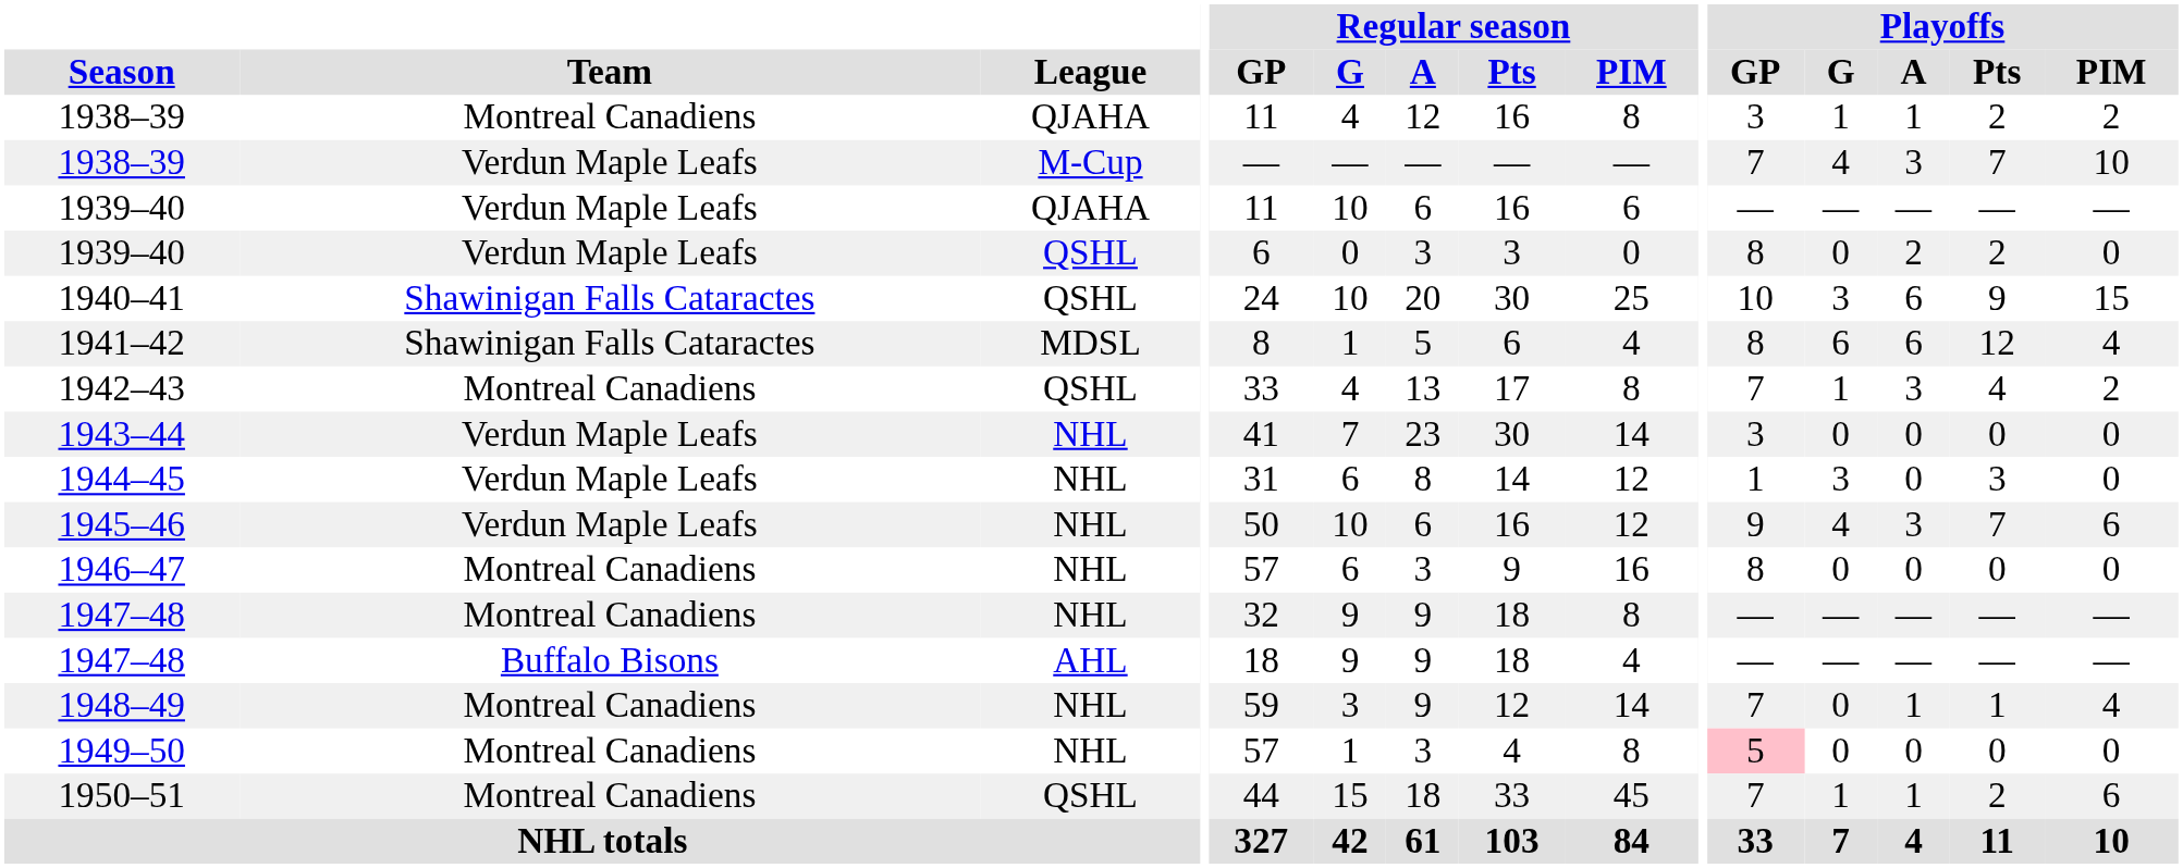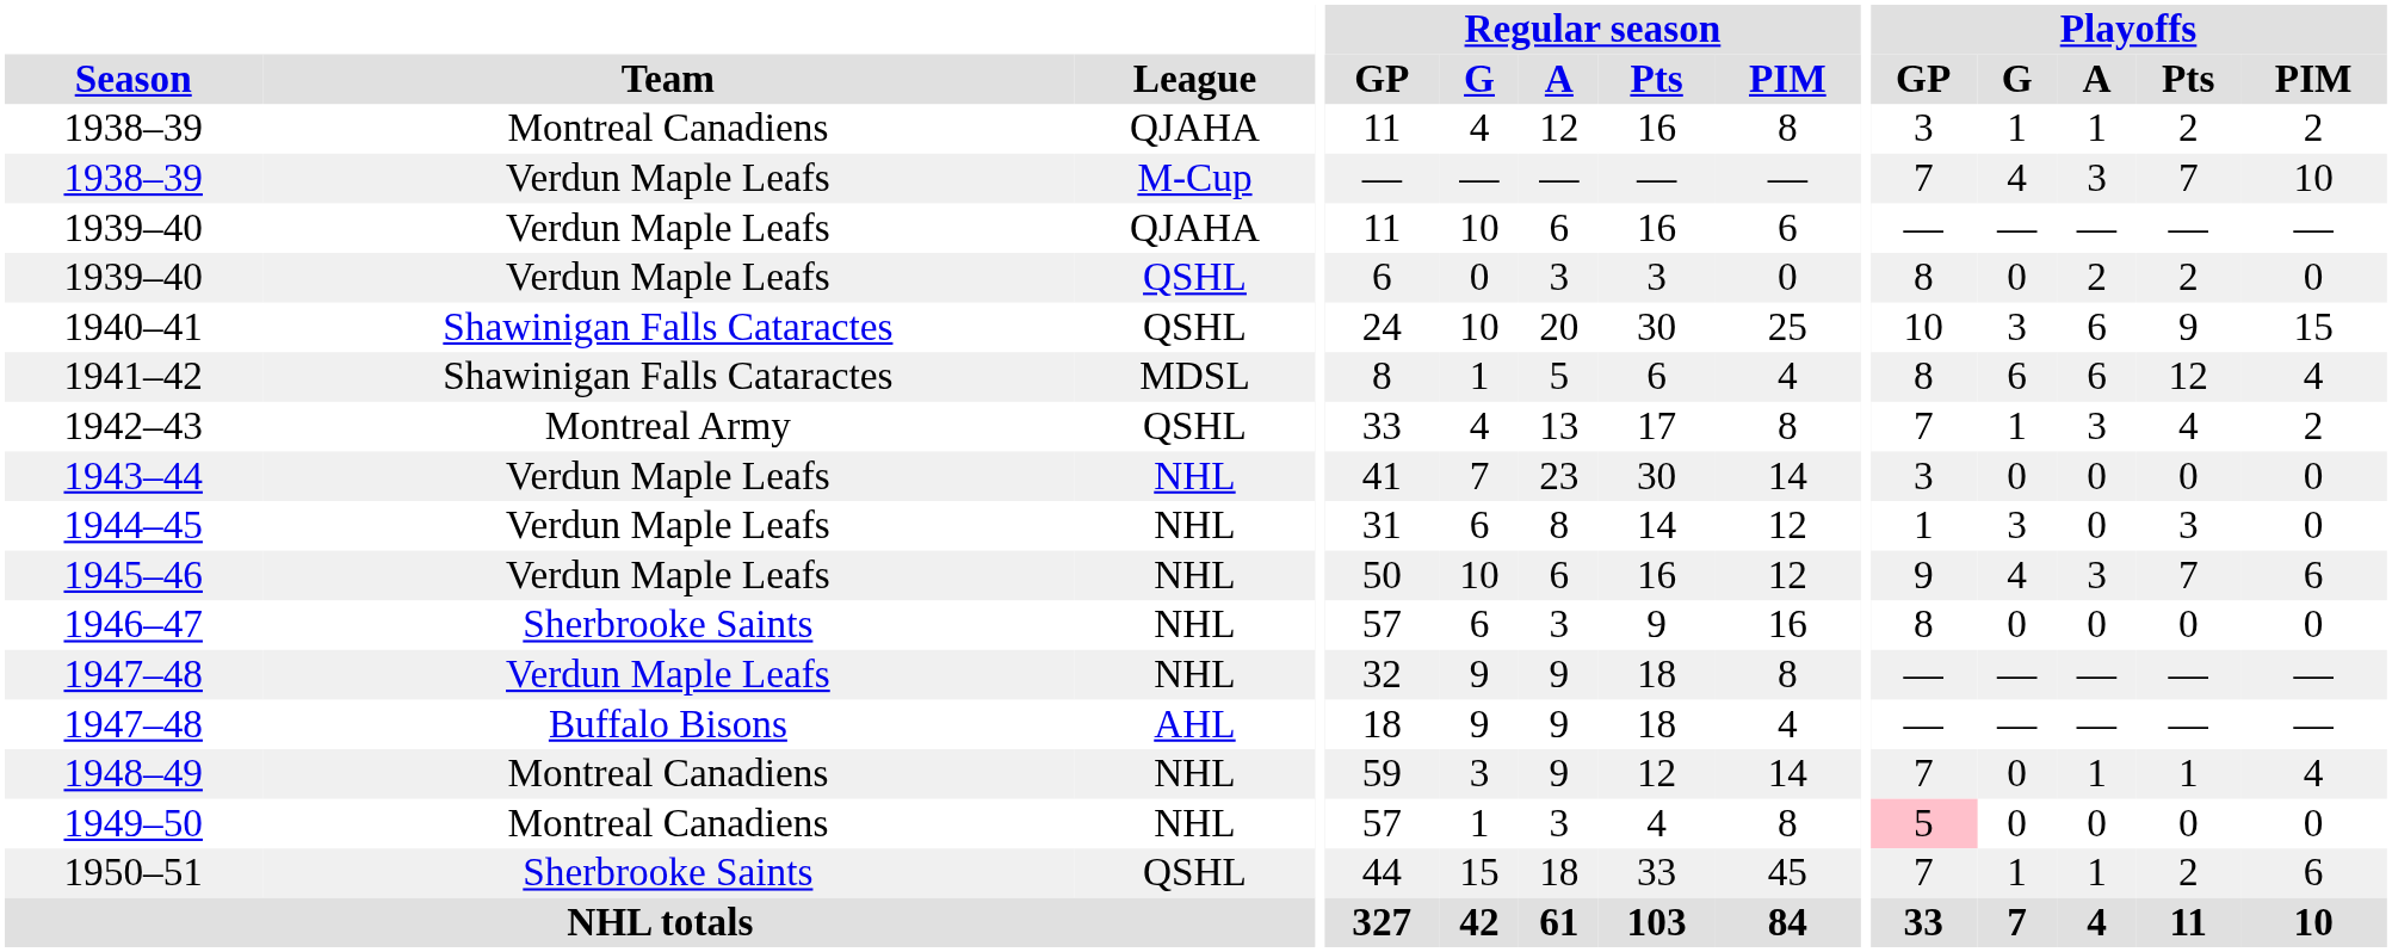 <table border="0" cellpadding="1" cellspacing="0" style="text-align:center; width:60em">
 <tr bgcolor="#e0e0e0">
 <th colspan="3" bgcolor="#ffffff"></th>
 <th rowspan="100" bgcolor="#ffffff"></th>
 <th colspan="5"><a href='#'>Regular season</a></th>
 <th rowspan="100" bgcolor="#ffffff"></th>
 <th colspan="5"><a href='#'>Playoffs</a></th>
 </tr>
 <tr bgcolor="#e0e0e0">
 <th><a href='#'>Season</a></th>
 <th>Team</th>
 <th>League</th>
 <th>GP</th>
 <th><a href='#'>G</a></th>
 <th><a href='#'>A</a></th>
 <th><a href='#'>Pts</a></th>
 <th><a href='#'>PIM</a></th>
 <th>GP</th>
 <th>G</th>
 <th>A</th>
 <th>Pts</th>
 <th>PIM</th>
 </tr>
 <tr>
 <td>1938–39</td>
 <td>Montreal Canadiens</td>
 <td>QJAHA</td>
 <td>11</td>
 <td>4</td>
 <td>12</td>
 <td>16</td>
 <td>8</td>
 <td>3</td>
 <td>1</td>
 <td>1</td>
 <td>2</td>
 <td>2</td>
 </tr>
 <tr bgcolor="#f0f0f0">
 <td><a href='#'>1938–39</a></td>
 <td>Verdun Maple Leafs</td>
 <td><a href='#'>M-Cup</a></td>
 <td>—</td>
 <td>—</td>
 <td>—</td>
 <td>—</td>
 <td>—</td>
 <td>7</td>
 <td>4</td>
 <td>3</td>
 <td>7</td>
 <td>10</td>
 </tr>
 <tr>
 <td>1939–40</td>
 <td>Verdun Maple Leafs</td>
 <td>QJAHA</td>
 <td>11</td>
 <td>10</td>
 <td>6</td>
 <td>16</td>
 <td>6</td>
 <td>—</td>
 <td>—</td>
 <td>—</td>
 <td>—</td>
 <td>—</td>
 </tr>
 <tr bgcolor="#f0f0f0">
 <td>1939–40</td>
 <td>Verdun Maple Leafs</td>
 <td><a href='#'>QSHL</a></td>
 <td>6</td>
 <td>0</td>
 <td>3</td>
 <td>3</td>
 <td>0</td>
 <td>8</td>
 <td>0</td>
 <td>2</td>
 <td>2</td>
 <td>0</td>
 </tr>
 <tr>
 <td>1940–41</td>
 <td><a href='#'>Shawinigan Falls Cataractes</a></td>
 <td>QSHL</td>
 <td>24</td>
 <td>10</td>
 <td>20</td>
 <td>30</td>
 <td>25</td>
 <td>10</td>
 <td>3</td>
 <td>6</td>
 <td>9</td>
 <td>15</td>
 </tr>
 <tr bgcolor="#f0f0f0">
 <td>1941–42</td>
 <td>Shawinigan Falls Cataractes</td>
 <td>MDSL</td>
 <td>8</td>
 <td>1</td>
 <td>5</td>
 <td>6</td>
 <td>4</td>
 <td>8</td>
 <td>6</td>
 <td>6</td>
 <td>12</td>
 <td>4</td>
 </tr>
 <tr>
 <td>1942–43</td>
-<td>Montreal Canadiens</td>
+<td>Montreal Army</td>
 <td>QSHL</td>
 <td>33</td>
 <td>4</td>
 <td>13</td>
 <td>17</td>
 <td>8</td>
 <td>7</td>
 <td>1</td>
 <td>3</td>
 <td>4</td>
 <td>2</td>
 </tr>
 <tr bgcolor="#f0f0f0">
 <td><a href='#'>1943–44</a></td>
 <td>Verdun Maple Leafs</td>
 <td><a href='#'>NHL</a></td>
 <td>41</td>
 <td>7</td>
 <td>23</td>
 <td>30</td>
 <td>14</td>
 <td>3</td>
 <td>0</td>
 <td>0</td>
 <td>0</td>
 <td>0</td>
 </tr>
 <tr>
 <td><a href='#'>1944–45</a></td>
 <td>Verdun Maple Leafs</td>
 <td>NHL</td>
 <td>31</td>
 <td>6</td>
 <td>8</td>
 <td>14</td>
 <td>12</td>
 <td>1</td>
 <td>3</td>
 <td>0</td>
 <td>3</td>
 <td>0</td>
 </tr>
 <tr bgcolor="#f0f0f0">
 <td><a href='#'>1945–46</a></td>
 <td>Verdun Maple Leafs</td>
 <td>NHL</td>
 <td>50</td>
 <td>10</td>
 <td>6</td>
 <td>16</td>
 <td>12</td>
 <td>9</td>
 <td>4</td>
 <td>3</td>
 <td>7</td>
 <td>6</td>
 </tr>
 <tr>
 <td><a href='#'>1946–47</a></td>
-<td>Montreal Canadiens</td>
+<td><a href='#'>Sherbrooke Saints</a></td>
 <td>NHL</td>
 <td>57</td>
 <td>6</td>
 <td>3</td>
 <td>9</td>
 <td>16</td>
 <td>8</td>
 <td>0</td>
 <td>0</td>
 <td>0</td>
 <td>0</td>
 </tr>
 <tr bgcolor="#f0f0f0">
 <td><a href='#'>1947–48</a></td>
-<td>Montreal Canadiens</td>
+<td><a href='#'>Verdun Maple Leafs</a></td>
 <td>NHL</td>
 <td>32</td>
 <td>9</td>
 <td>9</td>
 <td>18</td>
 <td>8</td>
 <td>—</td>
 <td>—</td>
 <td>—</td>
 <td>—</td>
 <td>—</td>
 </tr>
 <tr>
 <td><a href='#'>1947–48</a></td>
 <td><a href='#'>Buffalo Bisons</a></td>
 <td><a href='#'>AHL</a></td>
 <td>18</td>
 <td>9</td>
 <td>9</td>
 <td>18</td>
 <td>4</td>
 <td>—</td>
 <td>—</td>
 <td>—</td>
 <td>—</td>
 <td>—</td>
 </tr>
 <tr bgcolor="#f0f0f0">
 <td><a href='#'>1948–49</a></td>
 <td>Montreal Canadiens</td>
 <td>NHL</td>
 <td>59</td>
 <td>3</td>
 <td>9</td>
 <td>12</td>
 <td>14</td>
 <td>7</td>
 <td>0</td>
 <td>1</td>
 <td>1</td>
 <td>4</td>
 </tr>
 <tr>
 <td><a href='#'>1949–50</a></td>
 <td>Montreal Canadiens</td>
 <td>NHL</td>
 <td>57</td>
 <td>1</td>
 <td>3</td>
 <td>4</td>
 <td>8</td>
 <td style="background: pink;">5</td>
 <td>0</td>
 <td>0</td>
 <td>0</td>
 <td>0</td>
 </tr>
 <tr bgcolor="#f0f0f0">
 <td>1950–51</td>
-<td>Montreal Canadiens</td>
+<td><a href='#'>Sherbrooke Saints</a></td>
 <td>QSHL</td>
 <td>44</td>
 <td>15</td>
 <td>18</td>
 <td>33</td>
 <td>45</td>
 <td>7</td>
 <td>1</td>
 <td>1</td>
 <td>2</td>
 <td>6</td>
 </tr>
 <tr bgcolor="#e0e0e0">
 <th colspan="3">NHL totals</th>
 <th>327</th>
 <th>42</th>
 <th>61</th>
 <th>103</th>
 <th>84</th>
 <th>33</th>
 <th>7</th>
 <th>4</th>
 <th>11</th>
 <th>10</th>
 </tr>
 </table>
